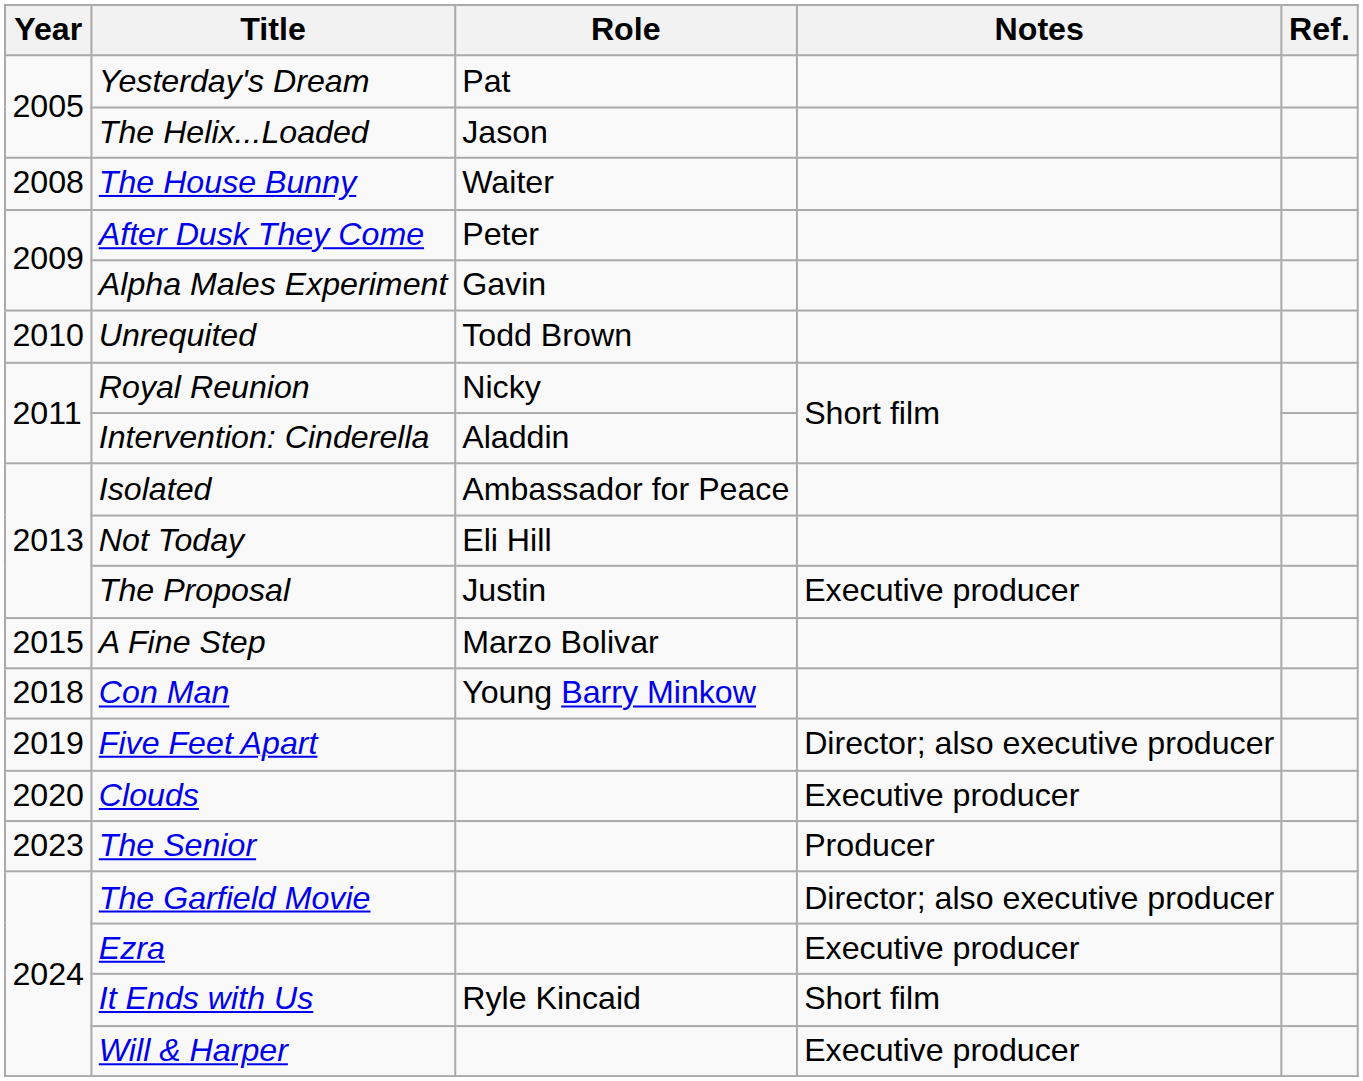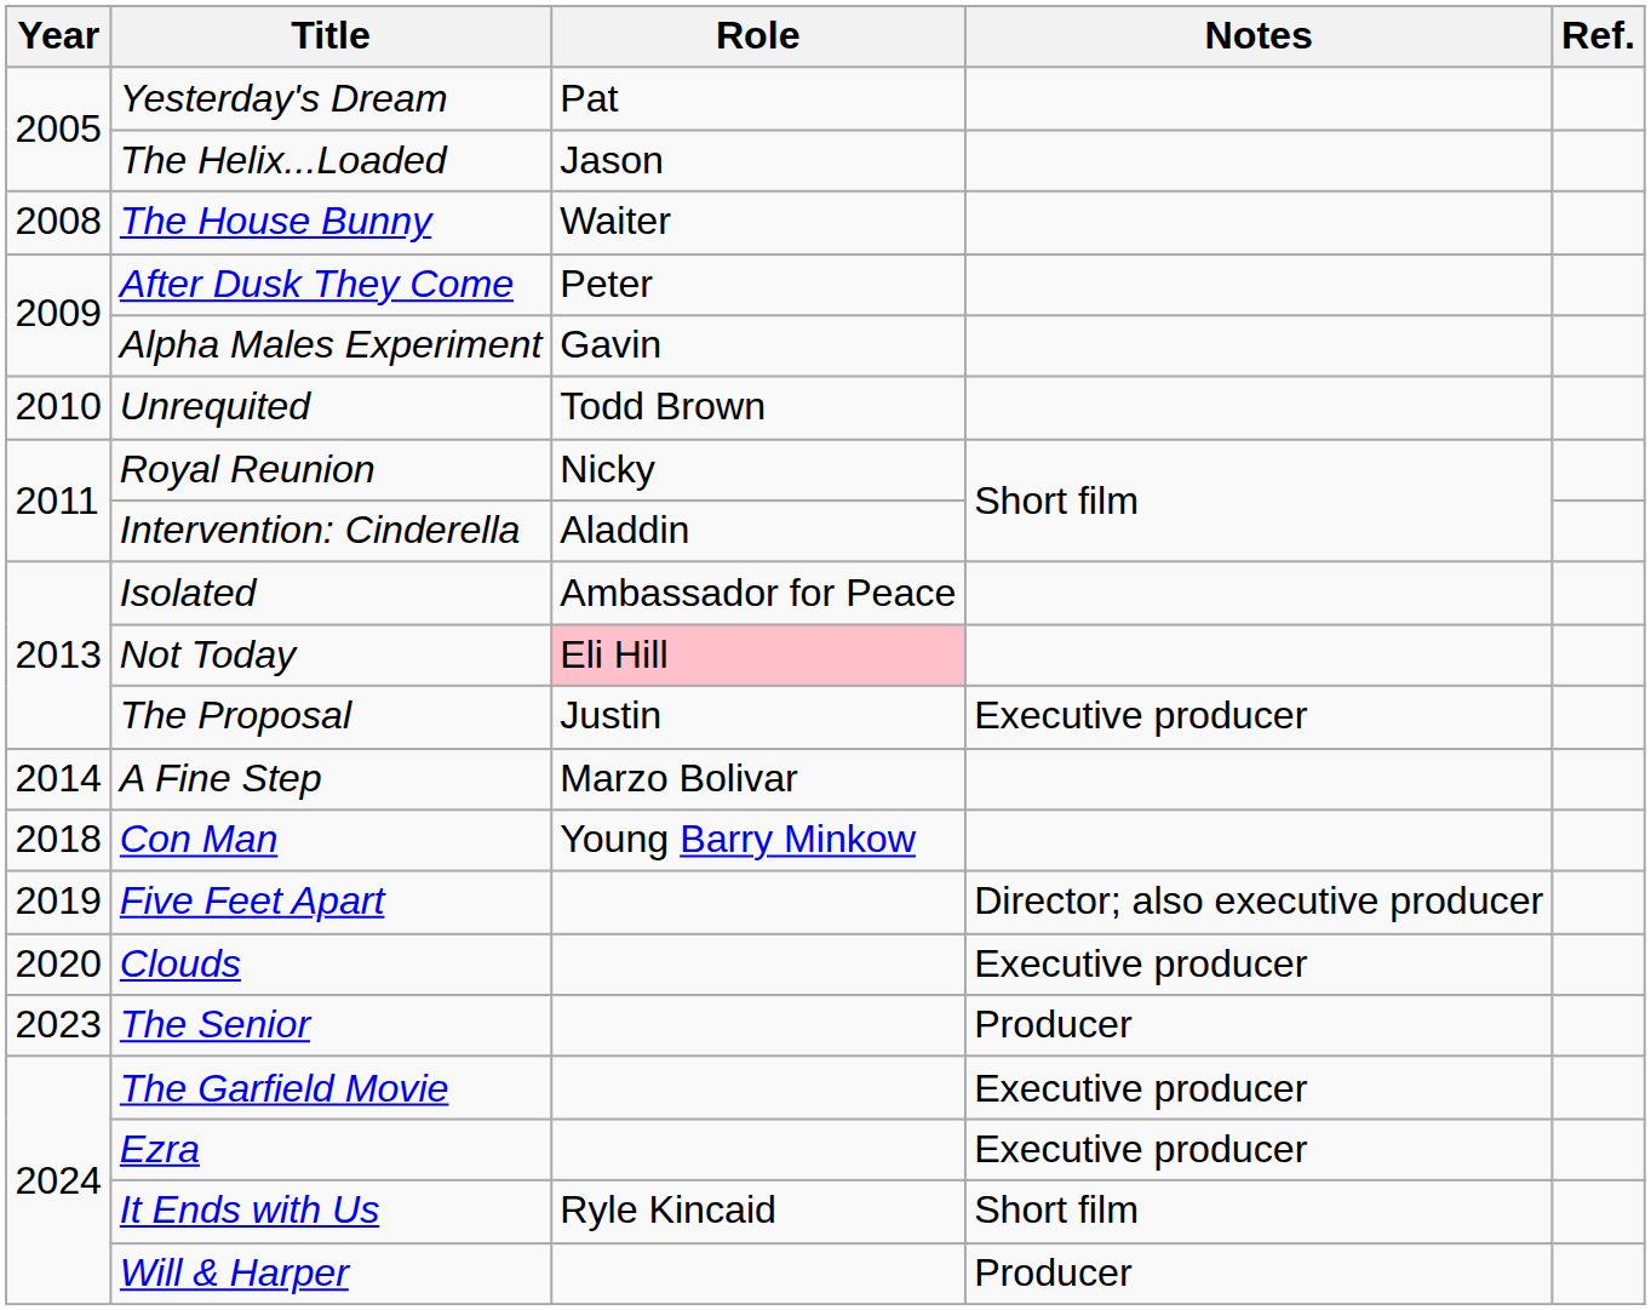 <table class="wikitable sortable">
 <tr>
 <th>Year</th>
 <th>Title</th>
 <th>Role</th>
 <th>Notes</th>
 <th class="unsortable">Ref.</th>
 </tr>
 <tr>
 <td rowspan="2">2005</td>
 <td><em>Yesterday's Dream</em></td>
 <td>Pat</td>
 <td></td>
 <td></td>
 </tr>
 <tr>
 <td><em>The Helix...Loaded</em></td>
 <td>Jason</td>
 <td></td>
 <td></td>
 </tr>
 <tr>
 <td>2008</td>
 <td><em><a href='#'>The House Bunny</a></em></td>
 <td>Waiter</td>
 <td></td>
 <td></td>
 </tr>
 <tr>
 <td rowspan="2">2009</td>
 <td><em><a href='#'>After Dusk They Come</a></em></td>
 <td>Peter</td>
 <td></td>
 <td></td>
 </tr>
 <tr>
 <td><em>Alpha Males Experiment</em></td>
 <td>Gavin</td>
 <td></td>
 <td></td>
 </tr>
 <tr>
 <td>2010</td>
 <td><em>Unrequited</em></td>
 <td>Todd Brown</td>
 <td></td>
 <td></td>
 </tr>
 <tr>
 <td rowspan="2">2011</td>
 <td><em>Royal Reunion</em></td>
 <td>Nicky</td>
 <td rowspan="2">Short film</td>
 <td></td>
 </tr>
 <tr>
 <td><em>Intervention: Cinderella</em></td>
 <td>Aladdin</td>
 <td></td>
 </tr>
 <tr>
 <td rowspan="3">2013</td>
 <td><em>Isolated</em></td>
 <td>Ambassador for Peace</td>
 <td></td>
 <td></td>
 </tr>
 <tr>
 <td><em>Not Today</em></td>
-<td>Eli Hill</td>
+<td style="background: pink;">Eli Hill</td>
 <td></td>
 <td></td>
 </tr>
 <tr>
 <td><em>The Proposal</em></td>
 <td>Justin</td>
 <td>Executive producer</td>
 <td></td>
 </tr>
 <tr>
-<td>2015</td>
+<td>2014</td>
 <td><em>A Fine Step</em></td>
 <td>Marzo Bolivar</td>
 <td></td>
 <td></td>
 </tr>
 <tr>
 <td>2018</td>
 <td><em><a href='#'>Con Man</a></em></td>
 <td>Young <a href='#'>Barry Minkow</a></td>
 <td></td>
 <td></td>
 </tr>
 <tr>
 <td>2019</td>
 <td><em><a href='#'>Five Feet Apart</a></em></td>
 <td></td>
 <td>Director; also executive producer</td>
 <td></td>
 </tr>
 <tr>
 <td>2020</td>
 <td><em><a href='#'>Clouds</a></em></td>
 <td></td>
 <td>Executive producer</td>
 <td></td>
 </tr>
 <tr>
 <td>2023</td>
 <td><em><a href='#'>The Senior</a></em></td>
 <td></td>
 <td>Producer</td>
 <td></td>
 </tr>
 <tr>
 <td rowspan="4">2024</td>
 <td><em><a href='#'>The Garfield Movie</a></em></td>
 <td></td>
-<td>Director; also executive producer</td>
+<td>Executive producer</td>
 <td></td>
 </tr>
 <tr>
 <td><em><a href='#'>Ezra</a></em></td>
 <td></td>
 <td>Executive producer</td>
 <td></td>
 </tr>
 <tr>
 <td><em><a href='#'>It Ends with Us</a></em></td>
 <td>Ryle Kincaid</td>
 <td>Short film</td>
 <td></td>
 </tr>
 <tr>
 <td><em><a href='#'>Will & Harper</a></em></td>
 <td></td>
-<td>Executive producer</td>
+<td>Producer</td>
 <td></td>
 </tr>
 <tr>
 </tr>
 </table>
